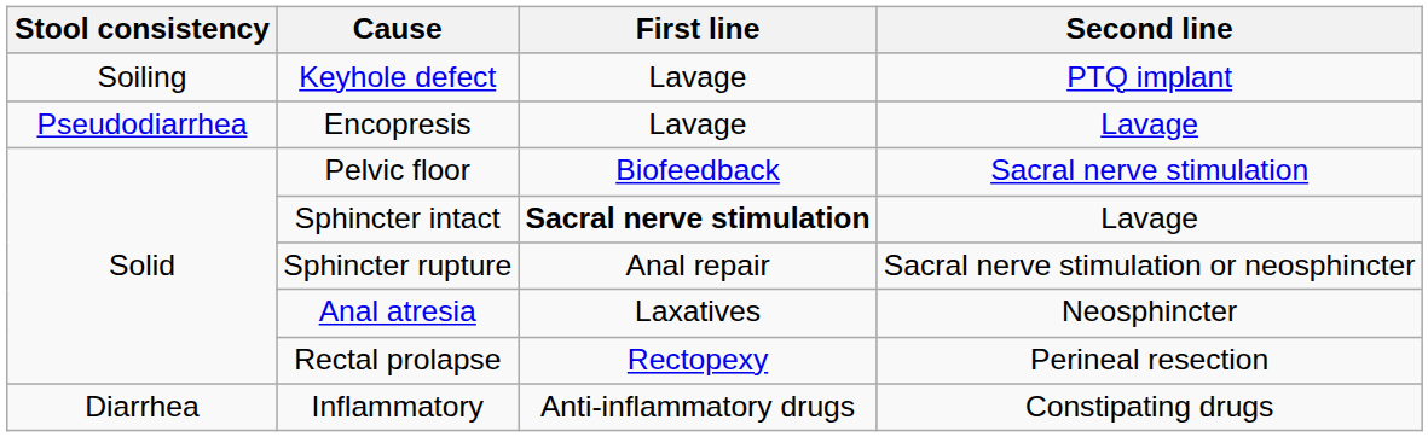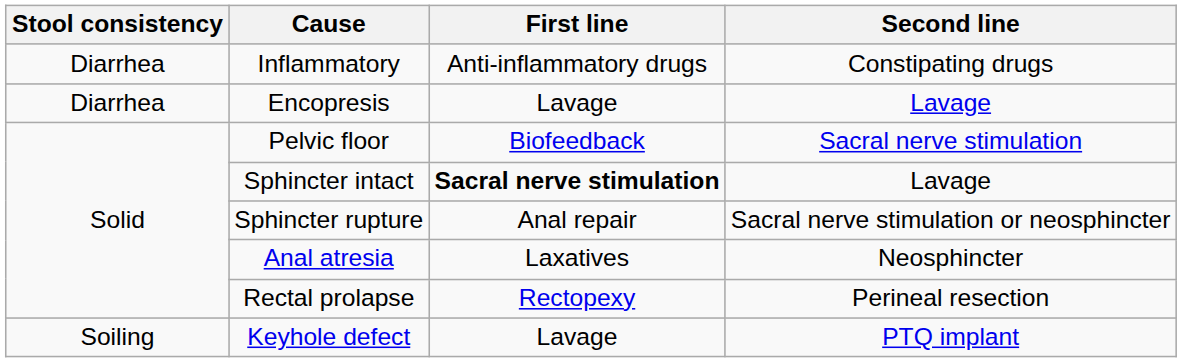 <table class="wikitable" style = "float: right; margin-left:15px; text-align:center">
 <tr>
 <th>Stool consistency</th>
 <th>Cause</th>
 <th>First line</th>
 <th>Second line</th>
 </tr>
 <tr>
-<td>Soiling</td>
-<td><a href='#'>Keyhole defect</a></td>
-<td>Lavage</td>
-<td><a href='#'>PTQ implant</a></td>
+<td>Diarrhea</td>
+<td>Inflammatory</td>
+<td>Anti-inflammatory drugs</td>
+<td>Constipating drugs</td>
 </tr>
 <tr>
-<td><a href='#'>Pseudodiarrhea</a></td>
+<td>Diarrhea</td>
 <td>Encopresis</td>
 <td>Lavage</td>
 <td><a href='#'>Lavage</a></td>
 </tr>
 <tr>
 <td rowspan="5">Solid</td>
 <td>Pelvic floor</td>
 <td><a href='#'>Biofeedback</a></td>
 <td><a href='#'>Sacral nerve stimulation</a></td>
 </tr>
 <tr>
 <td>Sphincter intact</td>
 <td><strong>Sacral nerve stimulation</strong></td>
 <td>Lavage</td>
 </tr>
 <tr>
 <td>Sphincter rupture</td>
 <td>Anal repair</td>
 <td>Sacral nerve stimulation or neosphincter</td>
 </tr>
 <tr>
 <td><a href='#'>Anal atresia</a></td>
 <td>Laxatives</td>
 <td>Neosphincter</td>
 </tr>
 <tr>
 <td>Rectal prolapse</td>
 <td><a href='#'>Rectopexy</a></td>
 <td>Perineal resection</td>
 </tr>
 <tr>
-<td>Diarrhea</td>
-<td>Inflammatory</td>
-<td>Anti-inflammatory drugs</td>
-<td>Constipating drugs</td>
+<td>Soiling</td>
+<td><a href='#'>Keyhole defect</a></td>
+<td>Lavage</td>
+<td><a href='#'>PTQ implant</a></td>
 </tr>
 </table>
